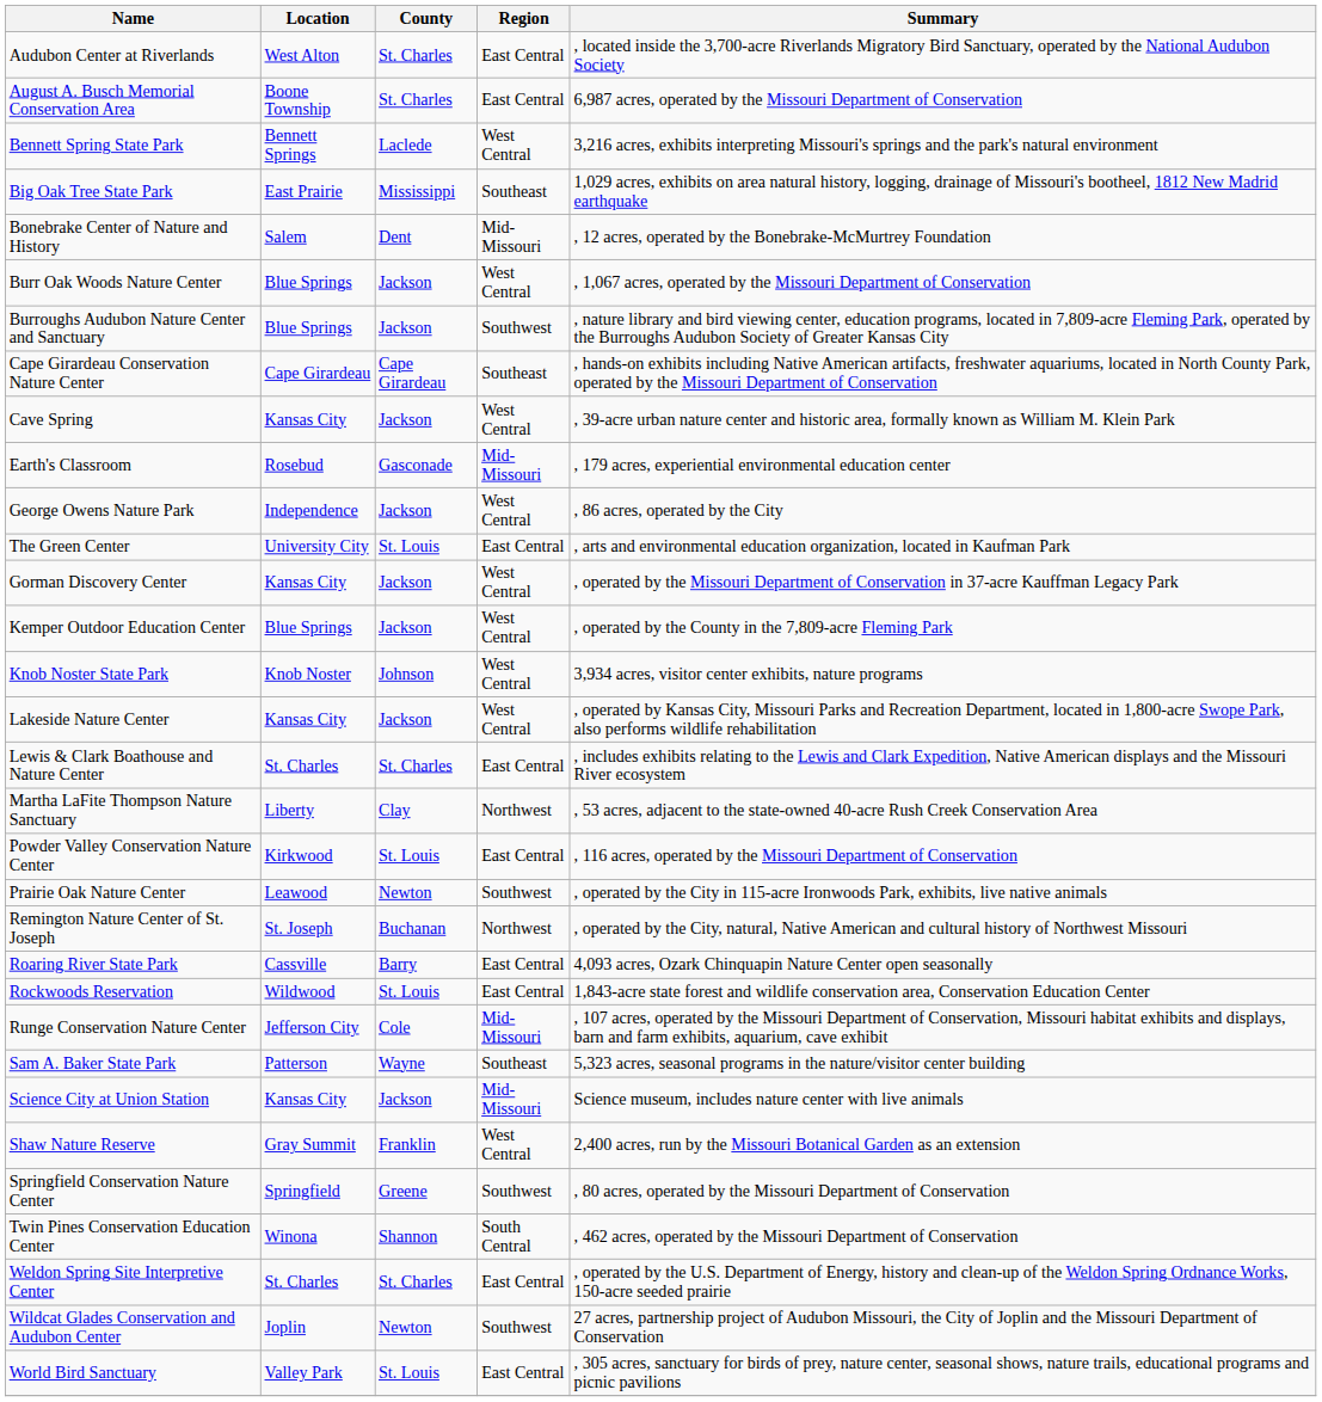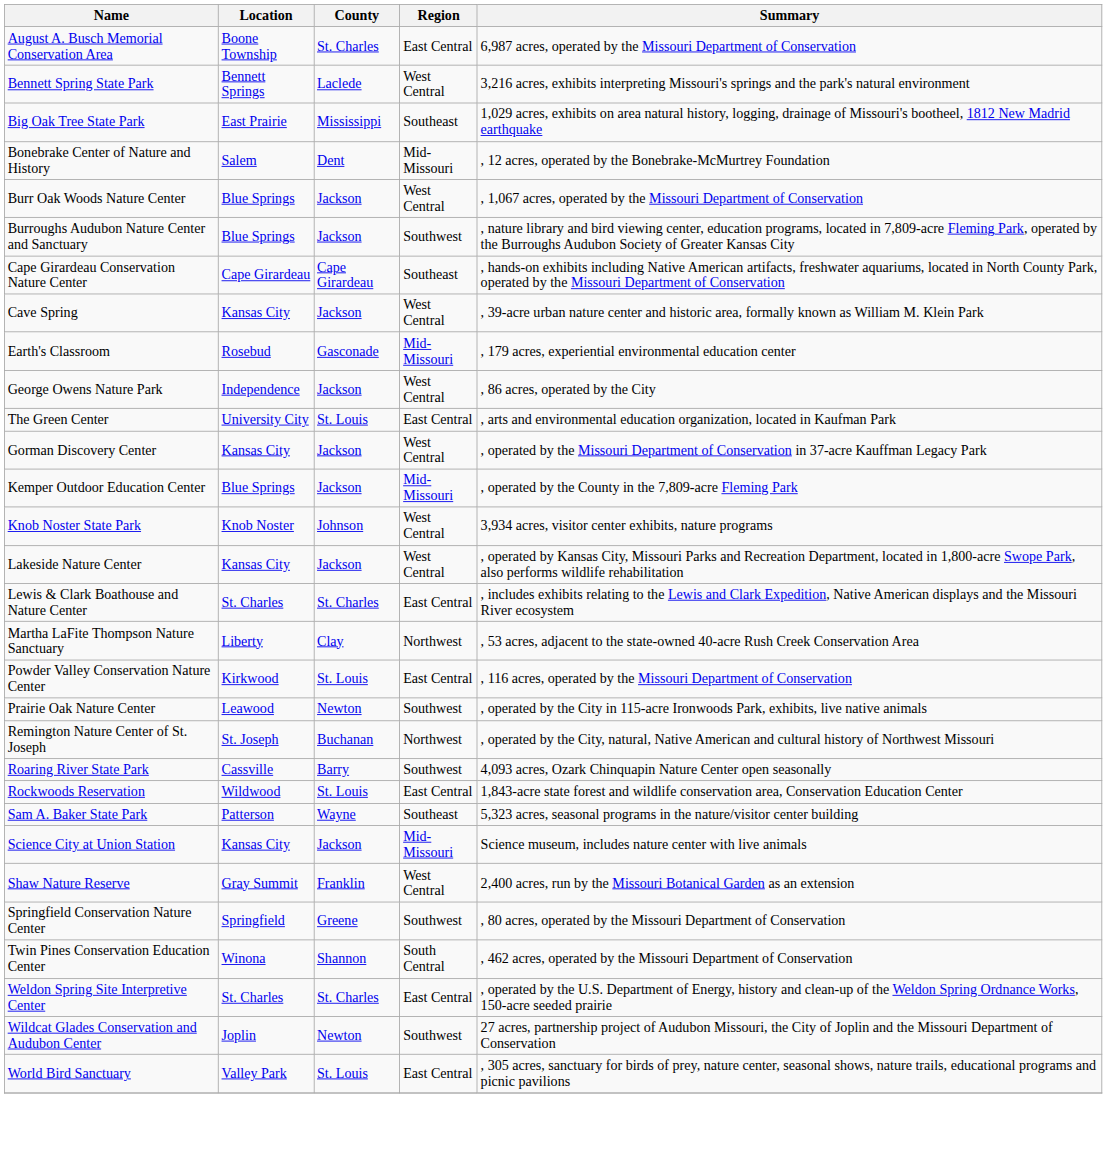 <table class="wikitable sortable">
 <tr>
 <th>Name</th>
 <th>Location</th>
 <th>County</th>
 <th>Region</th>
 <th>Summary</th>
-</tr>
-<tr>
-<td>Audubon Center at Riverlands</td>
-<td><a href='#'>West Alton</a></td>
-<td><a href='#'>St. Charles</a></td>
-<td>East Central</td>
-<td>, located inside the 3,700-acre Riverlands Migratory Bird Sanctuary, operated by the <a href='#'>National Audubon Society</a></td>
 </tr>
 <tr>
 <td><a href='#'>August A. Busch Memorial Conservation Area</a></td>
 <td><a href='#'> Boone Township</a></td>
 <td><a href='#'> St. Charles</a></td>
 <td>East Central</td>
 <td>6,987 acres, operated by the <a href='#'>Missouri Department of Conservation</a></td>
 </tr>
 <tr>
 <td><a href='#'>Bennett Spring State Park</a></td>
 <td><a href='#'>Bennett Springs</a></td>
 <td><a href='#'>Laclede</a></td>
 <td>West Central</td>
 <td>3,216 acres, exhibits interpreting Missouri's springs and the park's natural environment</td>
 </tr>
 <tr>
 <td><a href='#'>Big Oak Tree State Park</a></td>
 <td><a href='#'>East Prairie</a></td>
 <td><a href='#'>Mississippi</a></td>
 <td>Southeast</td>
 <td>1,029 acres, exhibits on area natural history, logging, drainage of Missouri's bootheel, <a href='#'>1812 New Madrid earthquake</a></td>
 </tr>
 <tr>
 <td>Bonebrake Center of Nature and History</td>
 <td><a href='#'>Salem</a></td>
 <td><a href='#'>Dent</a></td>
 <td>Mid-Missouri</td>
 <td>, 12 acres, operated by the Bonebrake-McMurtrey Foundation</td>
 </tr>
 <tr>
 <td>Burr Oak Woods Nature Center</td>
 <td><a href='#'>Blue Springs</a></td>
 <td><a href='#'>Jackson</a></td>
 <td>West Central</td>
 <td>, 1,067 acres, operated by the <a href='#'>Missouri Department of Conservation</a></td>
 </tr>
 <tr>
 <td>Burroughs Audubon Nature Center and Sanctuary</td>
 <td><a href='#'> Blue Springs</a></td>
 <td><a href='#'>Jackson</a></td>
 <td>Southwest</td>
 <td>, nature library and bird viewing center, education programs, located in 7,809-acre <a href='#'>Fleming Park</a>, operated by the Burroughs Audubon Society of Greater Kansas City</td>
 </tr>
 <tr>
 <td>Cape Girardeau Conservation Nature Center</td>
 <td><a href='#'>Cape Girardeau</a></td>
 <td><a href='#'>Cape Girardeau</a></td>
 <td>Southeast</td>
 <td>, hands-on exhibits including Native American artifacts, freshwater aquariums, located in North County Park, operated by the <a href='#'>Missouri Department of Conservation</a></td>
 </tr>
 <tr>
 <td>Cave Spring</td>
 <td><a href='#'>Kansas City</a></td>
 <td><a href='#'>Jackson</a></td>
 <td>West Central</td>
 <td>, 39-acre urban nature center and historic area, formally known as William M. Klein Park</td>
 </tr>
 <tr>
 <td>Earth's Classroom</td>
 <td><a href='#'>Rosebud</a></td>
 <td><a href='#'>Gasconade</a></td>
 <td><a href='#'>Mid-Missouri</a></td>
 <td>, 179 acres, experiential environmental education center</td>
 </tr>
 <tr>
 <td>George Owens Nature Park</td>
 <td><a href='#'>Independence</a></td>
 <td><a href='#'>Jackson</a></td>
 <td>West Central</td>
 <td>, 86 acres, operated by the City</td>
 </tr>
 <tr>
 <td>The Green Center</td>
 <td><a href='#'>University City</a></td>
 <td><a href='#'>St. Louis</a></td>
 <td>East Central</td>
 <td>, arts and environmental education organization, located in Kaufman Park</td>
 </tr>
 <tr>
 <td>Gorman Discovery Center</td>
 <td><a href='#'>Kansas City</a></td>
 <td><a href='#'>Jackson</a></td>
 <td>West Central</td>
 <td>, operated by the <a href='#'>Missouri Department of Conservation</a> in 37-acre Kauffman Legacy Park</td>
 </tr>
 <tr>
 <td>Kemper Outdoor Education Center</td>
 <td><a href='#'> Blue Springs</a></td>
 <td><a href='#'>Jackson</a></td>
-<td>West Central</td>
+<td><a href='#'>Mid-Missouri</a></td>
 <td>, operated by the County in the 7,809-acre <a href='#'>Fleming Park</a></td>
 </tr>
 <tr>
 <td><a href='#'>Knob Noster State Park</a></td>
 <td><a href='#'>Knob Noster</a></td>
 <td><a href='#'>Johnson</a></td>
 <td>West Central</td>
 <td>3,934 acres, visitor center exhibits, nature programs</td>
 </tr>
 <tr>
 <td>Lakeside Nature Center</td>
 <td><a href='#'>Kansas City</a></td>
 <td><a href='#'>Jackson</a></td>
 <td>West Central</td>
 <td>, operated by Kansas City, Missouri Parks and Recreation Department, located in 1,800-acre <a href='#'>Swope Park</a>, also performs wildlife rehabilitation</td>
 </tr>
 <tr>
 <td>Lewis & Clark Boathouse and Nature Center</td>
 <td><a href='#'>St. Charles</a></td>
 <td><a href='#'> St. Charles</a></td>
 <td>East Central</td>
 <td>, includes exhibits relating to the <a href='#'>Lewis and Clark Expedition</a>, Native American displays and the Missouri River ecosystem</td>
 </tr>
 <tr>
 <td>Martha LaFite Thompson Nature Sanctuary</td>
 <td><a href='#'>Liberty</a></td>
 <td><a href='#'>Clay</a></td>
 <td>Northwest</td>
 <td>, 53 acres, adjacent to the state-owned 40-acre Rush Creek Conservation Area</td>
 </tr>
 <tr>
 <td>Powder Valley Conservation Nature Center</td>
 <td><a href='#'>Kirkwood</a></td>
 <td><a href='#'>St. Louis</a></td>
 <td>East Central</td>
 <td>, 116 acres, operated by the <a href='#'>Missouri Department of Conservation</a></td>
 </tr>
 <tr>
 <td>Prairie Oak Nature Center</td>
 <td><a href='#'>Leawood</a></td>
 <td><a href='#'>Newton</a></td>
 <td>Southwest</td>
 <td>, operated by the City in 115-acre Ironwoods Park, exhibits, live native animals</td>
 </tr>
 <tr>
 <td>Remington Nature Center of St. Joseph</td>
 <td><a href='#'>St. Joseph</a></td>
 <td><a href='#'>Buchanan</a></td>
 <td>Northwest</td>
 <td>, operated by the City, natural, Native American and cultural history of Northwest Missouri</td>
 </tr>
 <tr>
 <td><a href='#'>Roaring River State Park</a></td>
 <td><a href='#'>Cassville</a></td>
 <td><a href='#'>Barry</a></td>
-<td>East Central</td>
+<td>Southwest</td>
 <td>4,093 acres, Ozark Chinquapin Nature Center open seasonally</td>
 </tr>
 <tr>
 <td><a href='#'>Rockwoods Reservation</a></td>
 <td><a href='#'>Wildwood</a></td>
 <td><a href='#'>St. Louis</a></td>
 <td>East Central</td>
 <td>1,843-acre state forest and wildlife conservation area, Conservation Education Center</td>
-</tr>
-<tr>
-<td>Runge Conservation Nature Center</td>
-<td><a href='#'>Jefferson City</a></td>
-<td><a href='#'>Cole</a></td>
-<td><a href='#'>Mid-Missouri</a></td>
-<td>, 107 acres, operated by the Missouri Department of Conservation, Missouri habitat exhibits and displays, barn and farm exhibits, aquarium, cave exhibit</td>
 </tr>
 <tr>
 <td><a href='#'>Sam A. Baker State Park</a></td>
 <td><a href='#'>Patterson</a></td>
 <td><a href='#'>Wayne</a></td>
 <td>Southeast</td>
 <td>5,323 acres, seasonal programs in the nature/visitor center building</td>
 </tr>
 <tr>
 <td><a href='#'>Science City at Union Station</a></td>
 <td><a href='#'> Kansas City</a></td>
 <td><a href='#'>Jackson</a></td>
 <td><a href='#'>Mid-Missouri</a></td>
 <td>Science museum, includes nature center with live animals</td>
 </tr>
 <tr>
 <td><a href='#'>Shaw Nature Reserve</a></td>
 <td><a href='#'>Gray Summit</a></td>
 <td><a href='#'>Franklin</a></td>
 <td>West Central</td>
 <td>2,400 acres, run by the <a href='#'>Missouri Botanical Garden</a> as an extension</td>
 </tr>
 <tr>
 <td>Springfield Conservation Nature Center</td>
 <td><a href='#'>Springfield</a></td>
 <td><a href='#'>Greene</a></td>
 <td>Southwest</td>
 <td>, 80 acres, operated by the Missouri Department of Conservation</td>
 </tr>
 <tr>
 <td>Twin Pines Conservation Education Center</td>
 <td><a href='#'>Winona</a></td>
 <td><a href='#'>Shannon</a></td>
 <td>South Central</td>
 <td>, 462 acres, operated by the Missouri Department of Conservation</td>
 </tr>
 <tr>
 <td><a href='#'>Weldon Spring Site Interpretive Center</a></td>
 <td><a href='#'> St. Charles</a></td>
 <td><a href='#'> St. Charles</a></td>
 <td>East Central</td>
 <td>, operated by the U.S. Department of Energy, history and clean-up of the <a href='#'>Weldon Spring Ordnance Works</a>, 150-acre seeded prairie</td>
 </tr>
 <tr>
 <td><a href='#'>Wildcat Glades Conservation and Audubon Center</a></td>
 <td><a href='#'>Joplin</a></td>
 <td><a href='#'>Newton</a></td>
 <td>Southwest</td>
 <td>27 acres, partnership project of Audubon Missouri, the City of Joplin and the Missouri Department of Conservation</td>
 </tr>
 <tr>
 <td><a href='#'>World Bird Sanctuary</a></td>
 <td><a href='#'>Valley Park</a></td>
 <td><a href='#'>St. Louis</a></td>
 <td>East Central</td>
 <td>, 305 acres, sanctuary for birds of prey, nature center, seasonal shows, nature trails, educational programs and picnic pavilions</td>
 </tr>
 <tr>
 </tr>
 </table>
